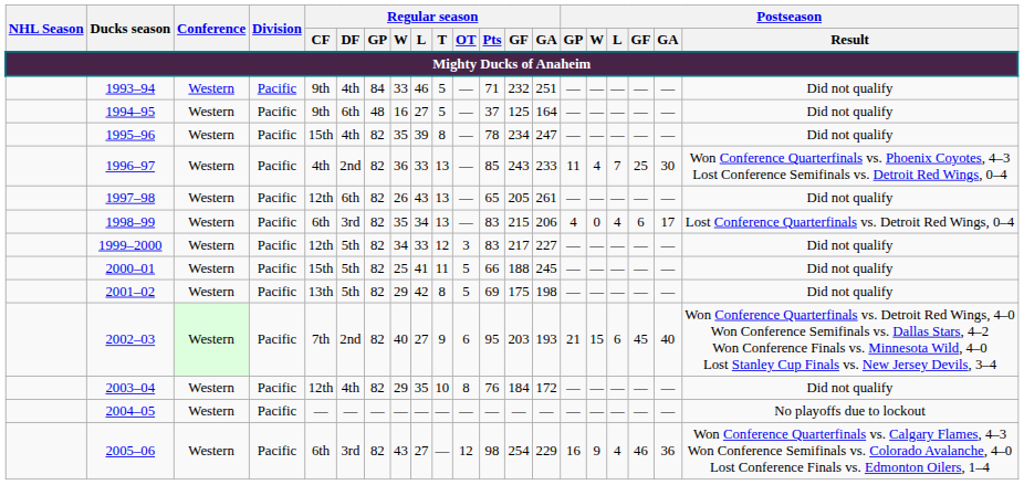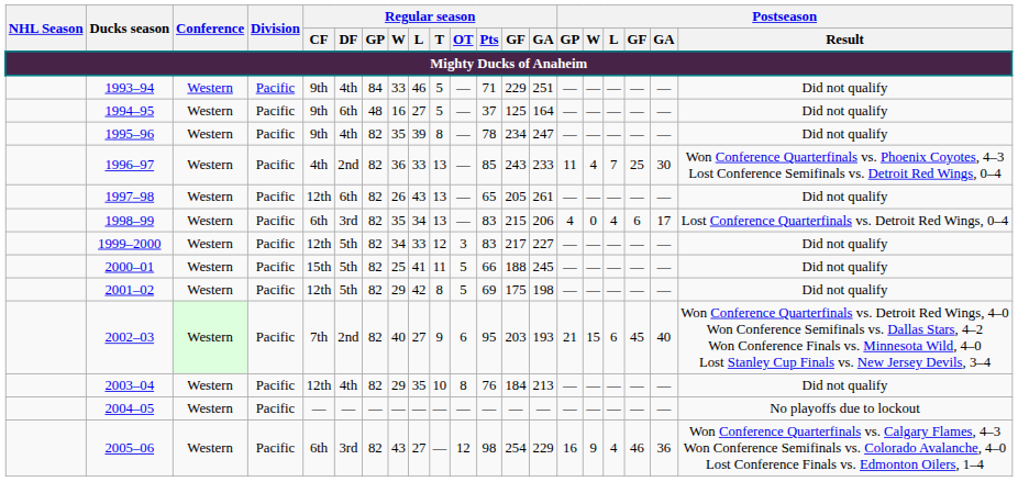 <table class="wikitable plainrowheaders" style="text-align:center; font-size:95%">
 <tr>
 <th scope="col" rowspan="2"><a href='#'>NHL Season</a></th>
 <th scope="col" rowspan="2">Ducks season</th>
 <th scope="col" rowspan="2"><a href='#'>Conference</a></th>
 <th scope="col" rowspan="2"><a href='#'>Division</a></th>
 <th colspan="10"><a href='#'>Regular season</a></th>
 <th colspan="6"><a href='#'>Postseason</a></th>
 </tr>
 <tr>
 <th scope="col">CF</th>
 <th scope="col">DF</th>
 <th scope="col">GP</th>
 <th scope="col">W</th>
 <th scope="col">L</th>
 <th scope="col">T</th>
 <th scope="col"><a href='#'>OT</a></th>
 <th scope="col"><a href='#'>Pts</a></th>
 <th scope="col">GF</th>
 <th scope="col">GA</th>
 <th scope="col">GP</th>
 <th scope="col">W</th>
 <th scope="col">L</th>
 <th scope="col">GF</th>
 <th scope="col">GA</th>
 <th scope="col">Result</th>
 </tr>
 <tr>
 <td colspan="20" style="border:2px solid #017A85; background-color:#482348; color:#FFFFFF;" align="center"><strong>Mighty Ducks of Anaheim</strong></td>
 </tr>
 <tr>
 <td scope="row"></td>
 <td><a href='#'>1993–94</a></td>
 <td><a href='#'>Western</a></td>
 <td><a href='#'>Pacific</a></td>
 <td>9th</td>
 <td>4th</td>
 <td>84</td>
 <td>33</td>
 <td>46</td>
 <td>5</td>
 <td>—</td>
 <td>71</td>
-<td>232</td>
+<td>229</td>
 <td>251</td>
 <td>—</td>
 <td>—</td>
 <td>—</td>
 <td>—</td>
 <td>—</td>
 <td>Did not qualify</td>
 </tr>
 <tr>
 <td scope="row"></td>
 <td><a href='#'>1994–95</a></td>
 <td>Western</td>
 <td>Pacific</td>
 <td>9th</td>
 <td>6th</td>
 <td>48</td>
 <td>16</td>
 <td>27</td>
 <td>5</td>
 <td>—</td>
 <td>37</td>
 <td>125</td>
 <td>164</td>
 <td>—</td>
 <td>—</td>
 <td>—</td>
 <td>—</td>
 <td>—</td>
 <td>Did not qualify</td>
 </tr>
 <tr>
 <td scope="row"></td>
 <td><a href='#'>1995–96</a></td>
 <td>Western</td>
 <td>Pacific</td>
-<td>15th</td>
+<td>9th</td>
 <td>4th</td>
 <td>82</td>
 <td>35</td>
 <td>39</td>
 <td>8</td>
 <td>—</td>
 <td>78</td>
 <td>234</td>
 <td>247</td>
 <td>—</td>
 <td>—</td>
 <td>—</td>
 <td>—</td>
 <td>—</td>
 <td>Did not qualify</td>
 </tr>
 <tr>
 <td scope="row"></td>
 <td><a href='#'>1996–97</a></td>
 <td>Western</td>
 <td>Pacific</td>
 <td>4th</td>
 <td>2nd</td>
 <td>82</td>
 <td>36</td>
 <td>33</td>
 <td>13</td>
 <td>—</td>
 <td>85</td>
 <td>243</td>
 <td>233</td>
 <td>11</td>
 <td>4</td>
 <td>7</td>
 <td>25</td>
 <td>30</td>
 <td>Won <a href='#'>Conference Quarterfinals</a> vs. <a href='#'>Phoenix Coyotes</a>, 4–3<br>Lost Conference Semifinals vs. <a href='#'>Detroit Red Wings</a>, 0–4</td>
 </tr>
 <tr>
 <td scope="row"></td>
 <td><a href='#'>1997–98</a></td>
 <td>Western</td>
 <td>Pacific</td>
 <td>12th</td>
 <td>6th</td>
 <td>82</td>
 <td>26</td>
 <td>43</td>
 <td>13</td>
 <td>—</td>
 <td>65</td>
 <td>205</td>
 <td>261</td>
 <td>—</td>
 <td>—</td>
 <td>—</td>
 <td>—</td>
 <td>—</td>
 <td>Did not qualify</td>
 </tr>
 <tr>
 <td scope="row"></td>
 <td><a href='#'>1998–99</a></td>
 <td>Western</td>
 <td>Pacific</td>
 <td>6th</td>
 <td>3rd</td>
 <td>82</td>
 <td>35</td>
 <td>34</td>
 <td>13</td>
 <td>—</td>
 <td>83</td>
 <td>215</td>
 <td>206</td>
 <td>4</td>
 <td>0</td>
 <td>4</td>
 <td>6</td>
 <td>17</td>
 <td>Lost <a href='#'>Conference Quarterfinals</a> vs. Detroit Red Wings, 0–4</td>
 </tr>
 <tr>
 <td scope="row"></td>
 <td><a href='#'>1999–2000</a></td>
 <td>Western</td>
 <td>Pacific</td>
 <td>12th</td>
 <td>5th</td>
 <td>82</td>
 <td>34</td>
 <td>33</td>
 <td>12</td>
 <td>3</td>
 <td>83</td>
 <td>217</td>
 <td>227</td>
 <td>—</td>
 <td>—</td>
 <td>—</td>
 <td>—</td>
 <td>—</td>
 <td>Did not qualify</td>
 </tr>
 <tr>
 <td scope="row"></td>
 <td><a href='#'>2000–01</a></td>
 <td>Western</td>
 <td>Pacific</td>
 <td>15th</td>
 <td>5th</td>
 <td>82</td>
 <td>25</td>
 <td>41</td>
 <td>11</td>
 <td>5</td>
 <td>66</td>
 <td>188</td>
 <td>245</td>
 <td>—</td>
 <td>—</td>
 <td>—</td>
 <td>—</td>
 <td>—</td>
 <td>Did not qualify</td>
 </tr>
 <tr>
 <td scope="row"></td>
 <td><a href='#'>2001–02</a></td>
 <td>Western</td>
 <td>Pacific</td>
-<td>13th</td>
+<td>12th</td>
 <td>5th</td>
 <td>82</td>
 <td>29</td>
 <td>42</td>
 <td>8</td>
 <td>5</td>
 <td>69</td>
 <td>175</td>
 <td>198</td>
 <td>—</td>
 <td>—</td>
 <td>—</td>
 <td>—</td>
 <td>—</td>
 <td>Did not qualify</td>
 </tr>
 <tr>
 <td scope="row"></td>
 <td><a href='#'>2002–03</a></td>
 <td bgcolor="#ddffdd">Western</td>
 <td>Pacific</td>
 <td>7th</td>
 <td>2nd</td>
 <td>82</td>
 <td>40</td>
 <td>27</td>
 <td>9</td>
 <td>6</td>
 <td>95</td>
 <td>203</td>
 <td>193</td>
 <td>21</td>
 <td>15</td>
 <td>6</td>
 <td>45</td>
 <td>40</td>
 <td>Won <a href='#'>Conference Quarterfinals</a> vs. Detroit Red Wings, 4–0<br>Won Conference Semifinals vs. <a href='#'>Dallas Stars</a>, 4–2<br>Won Conference Finals vs. <a href='#'>Minnesota Wild</a>, 4–0<br>Lost <a href='#'>Stanley Cup Finals</a> vs. <a href='#'>New Jersey Devils</a>, 3–4</td>
 </tr>
 <tr>
 <td scope="row"></td>
 <td><a href='#'>2003–04</a></td>
 <td>Western</td>
 <td>Pacific</td>
 <td>12th</td>
 <td>4th</td>
 <td>82</td>
 <td>29</td>
 <td>35</td>
 <td>10</td>
 <td>8</td>
 <td>76</td>
 <td>184</td>
-<td>172</td>
+<td>213</td>
 <td>—</td>
 <td>—</td>
 <td>—</td>
 <td>—</td>
 <td>—</td>
 <td>Did not qualify</td>
 </tr>
 <tr>
 <td scope="row"></td>
 <td><a href='#'>2004–05</a></td>
 <td>Western</td>
 <td>Pacific</td>
 <td>—</td>
 <td>—</td>
 <td>—</td>
 <td>—</td>
 <td>—</td>
 <td>—</td>
 <td>—</td>
 <td>—</td>
 <td>—</td>
 <td>—</td>
 <td>—</td>
 <td>—</td>
 <td>—</td>
 <td>—</td>
 <td>—</td>
 <td>No playoffs due to lockout</td>
 </tr>
 <tr>
 <td scope="row"></td>
 <td><a href='#'>2005–06</a></td>
 <td>Western</td>
 <td>Pacific</td>
 <td>6th</td>
 <td>3rd</td>
 <td>82</td>
 <td>43</td>
 <td>27</td>
 <td>—</td>
 <td>12</td>
 <td>98</td>
 <td>254</td>
 <td>229</td>
 <td>16</td>
 <td>9</td>
 <td>4</td>
 <td>46</td>
 <td>36</td>
 <td>Won <a href='#'>Conference Quarterfinals</a> vs. <a href='#'>Calgary Flames</a>, 4–3<br>Won Conference Semifinals vs. <a href='#'>Colorado Avalanche</a>, 4–0<br>Lost Conference Finals vs. <a href='#'>Edmonton Oilers</a>, 1–4</td>
 </tr>
 </table>
